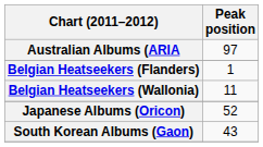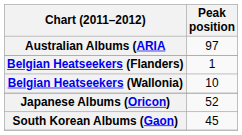 <table class="wikitable sortable plainrowheaders">
 <tr>
 <th>Chart (2011–2012)</th>
 <th>Peak<br>position</th>
 </tr>
 <tr>
 <th scope="row">Australian Albums (<a href='#'>ARIA</a></th>
 <td style="text-align:center;">97</td>
 </tr>
 <tr>
 </tr>
 <tr>
 <th scope="row"><a href='#'>Belgian Heatseekers</a> (Flanders)</th>
 <td style="text-align:center;">1</td>
 </tr>
 <tr>
 <th scope="row"><a href='#'>Belgian Heatseekers</a> (Wallonia)</th>
-<td style="text-align:center;">11</td>
+<td style="text-align:center;">10</td>
 </tr>
 <tr>
 </tr>
 <tr>
 </tr>
 <tr>
 <th scope="row">Japanese Albums (<a href='#'>Oricon</a>)</th>
 <td style="text-align:center;">52</td>
 </tr>
 <tr>
 <th scope="row">South Korean Albums (<a href='#'>Gaon</a>)</th>
-<td style="text-align:center;">43</td>
+<td style="text-align:center;">45</td>
 </tr>
 <tr>
 </tr>
 </table>
